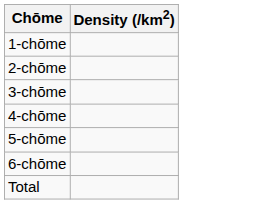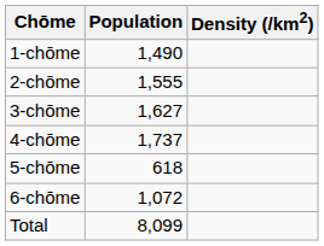 <table class="wikitable">
 <tr>
 <th>Chōme</th>
+<th>Population</th>
 <th>Density (/km<sup>2</sup>)</th>
 </tr>
 <tr>
 <td>1-chōme</td>
+<td style="text-align:right;">1,490</td>
 <td style="text-align:right;"></td>
 </tr>
 <tr>
 <td>2-chōme</td>
+<td style="text-align:right;">1,555</td>
 <td style="text-align:right;"></td>
 </tr>
 <tr>
 <td>3-chōme</td>
+<td style="text-align:right;">1,627</td>
 <td style="text-align:right;"></td>
 </tr>
 <tr>
 <td>4-chōme</td>
+<td style="text-align:right;">1,737</td>
 <td style="text-align:right;"></td>
 </tr>
 <tr>
 <td>5-chōme</td>
+<td style="text-align:right;">618</td>
 <td style="text-align:right;"></td>
 </tr>
 <tr>
 <td>6-chōme</td>
+<td style="text-align:right;">1,072</td>
 <td style="text-align:right;"></td>
 </tr>
 <tr>
 <td>Total</td>
+<td style="text-align:right;">8,099</td>
 <td style="text-align:right;"></td>
 </tr>
 </table>
